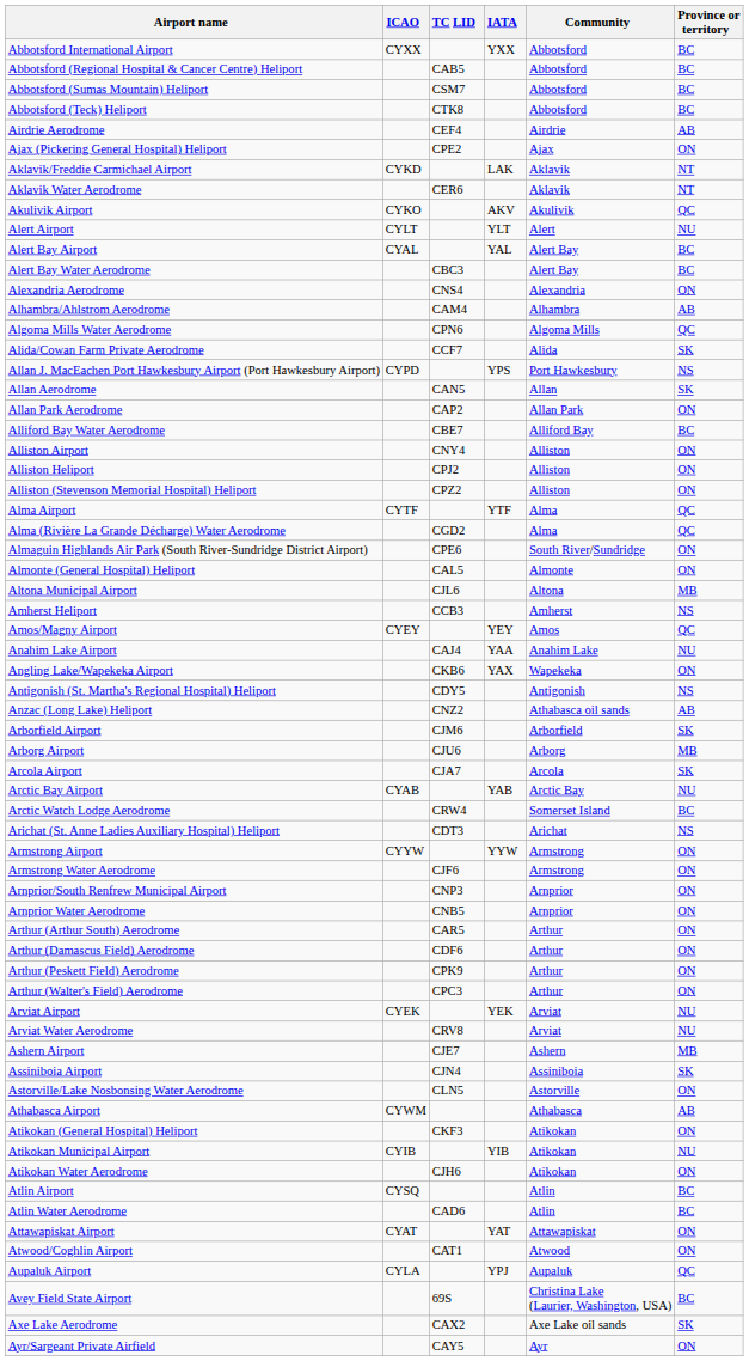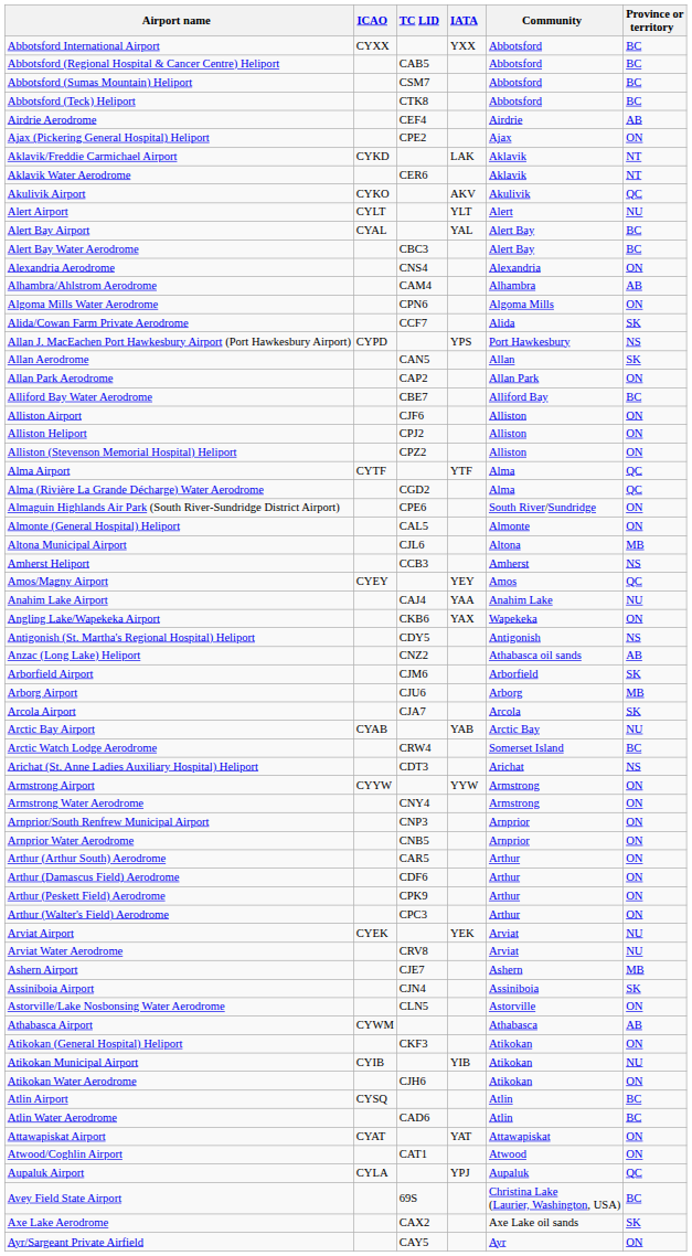 <table class="wikitable sortable" style="width:auto;">
 <tr>
 <th width="*">Airport name  </th>
 <th width="*"><a href='#'>ICAO</a>  </th>
 <th width="*"><a href='#'>TC</a> <a href='#'>LID</a>  </th>
 <th width="*"><a href='#'>IATA</a>  </th>
 <th width="*">Community  </th>
 <th width="*">Province or<br>territory  </th>
 </tr>
 <tr>
 <td><a href='#'>Abbotsford International Airport</a></td>
 <td>CYXX</td>
 <td></td>
 <td>YXX</td>
 <td><a href='#'>Abbotsford</a></td>
 <td><a href='#'>BC</a></td>
 </tr>
 <tr>
 <td><a href='#'>Abbotsford (Regional Hospital & Cancer Centre) Heliport</a></td>
 <td></td>
 <td>CAB5</td>
 <td></td>
 <td><a href='#'>Abbotsford</a></td>
 <td><a href='#'>BC</a></td>
 </tr>
 <tr>
 <td><a href='#'>Abbotsford (Sumas Mountain) Heliport</a></td>
 <td></td>
 <td>CSM7</td>
 <td></td>
 <td><a href='#'>Abbotsford</a></td>
 <td><a href='#'>BC</a></td>
 </tr>
 <tr>
 <td><a href='#'>Abbotsford (Teck) Heliport</a></td>
 <td></td>
 <td>CTK8</td>
 <td></td>
 <td><a href='#'>Abbotsford</a></td>
 <td><a href='#'>BC</a></td>
 </tr>
 <tr>
 <td><a href='#'>Airdrie Aerodrome</a></td>
 <td></td>
 <td>CEF4</td>
 <td></td>
 <td><a href='#'>Airdrie</a></td>
 <td><a href='#'>AB</a></td>
 </tr>
 <tr>
 <td><a href='#'>Ajax (Pickering General Hospital) Heliport</a></td>
 <td></td>
 <td>CPE2</td>
 <td></td>
 <td><a href='#'>Ajax</a></td>
 <td><a href='#'>ON</a></td>
 </tr>
 <tr>
 <td><a href='#'>Aklavik/Freddie Carmichael Airport</a></td>
 <td>CYKD</td>
 <td></td>
 <td>LAK</td>
 <td><a href='#'>Aklavik</a></td>
 <td><a href='#'>NT</a></td>
 </tr>
 <tr>
 <td><a href='#'>Aklavik Water Aerodrome</a></td>
 <td></td>
 <td>CER6</td>
 <td></td>
 <td><a href='#'>Aklavik</a></td>
 <td><a href='#'>NT</a></td>
 </tr>
 <tr>
 <td><a href='#'>Akulivik Airport</a></td>
 <td>CYKO</td>
 <td></td>
 <td>AKV</td>
 <td><a href='#'>Akulivik</a></td>
 <td><a href='#'>QC</a></td>
 </tr>
 <tr>
 <td><a href='#'>Alert Airport</a></td>
 <td>CYLT</td>
 <td></td>
 <td>YLT</td>
 <td><a href='#'>Alert</a></td>
 <td><a href='#'>NU</a></td>
 </tr>
 <tr>
 <td><a href='#'>Alert Bay Airport</a></td>
 <td>CYAL</td>
 <td></td>
 <td>YAL</td>
 <td><a href='#'>Alert Bay</a></td>
 <td><a href='#'>BC</a></td>
 </tr>
 <tr>
 <td><a href='#'>Alert Bay Water Aerodrome</a></td>
 <td></td>
 <td>CBC3</td>
 <td></td>
 <td><a href='#'>Alert Bay</a></td>
 <td><a href='#'>BC</a></td>
 </tr>
 <tr>
 <td><a href='#'>Alexandria Aerodrome</a></td>
 <td></td>
 <td>CNS4</td>
 <td></td>
 <td><a href='#'>Alexandria</a></td>
 <td><a href='#'>ON</a></td>
 </tr>
 <tr>
 <td><a href='#'>Alhambra/Ahlstrom Aerodrome</a></td>
 <td></td>
 <td>CAM4</td>
 <td></td>
 <td><a href='#'>Alhambra</a></td>
 <td><a href='#'>AB</a></td>
 </tr>
 <tr>
 <td><a href='#'>Algoma Mills Water Aerodrome</a></td>
 <td></td>
 <td>CPN6</td>
 <td></td>
 <td><a href='#'>Algoma Mills</a></td>
-<td><a href='#'>QC</a></td>
+<td><a href='#'>ON</a></td>
 </tr>
 <tr>
 <td><a href='#'>Alida/Cowan Farm Private Aerodrome</a></td>
 <td></td>
 <td>CCF7</td>
 <td></td>
 <td><a href='#'>Alida</a></td>
 <td><a href='#'>SK</a></td>
 </tr>
 <tr>
 <td><a href='#'>Allan J. MacEachen Port Hawkesbury Airport</a> (Port Hawkesbury Airport)</td>
 <td>CYPD</td>
 <td></td>
 <td>YPS</td>
 <td><a href='#'>Port Hawkesbury</a></td>
 <td><a href='#'>NS</a></td>
 </tr>
 <tr>
 <td><a href='#'>Allan Aerodrome</a></td>
 <td></td>
 <td>CAN5</td>
 <td></td>
 <td><a href='#'>Allan</a></td>
 <td><a href='#'>SK</a></td>
 </tr>
 <tr>
 <td><a href='#'>Allan Park Aerodrome</a></td>
 <td></td>
 <td>CAP2</td>
 <td></td>
 <td><a href='#'>Allan Park</a></td>
 <td><a href='#'>ON</a></td>
 </tr>
 <tr>
 <td><a href='#'>Alliford Bay Water Aerodrome</a></td>
 <td></td>
 <td>CBE7</td>
 <td></td>
 <td><a href='#'>Alliford Bay</a></td>
 <td><a href='#'>BC</a></td>
 </tr>
 <tr>
 <td><a href='#'>Alliston Airport</a></td>
 <td></td>
-<td>CNY4</td>
+<td>CJF6</td>
 <td></td>
 <td><a href='#'>Alliston</a></td>
 <td><a href='#'>ON</a></td>
 </tr>
 <tr>
 <td><a href='#'>Alliston Heliport</a></td>
 <td></td>
 <td>CPJ2</td>
 <td></td>
 <td><a href='#'>Alliston</a></td>
 <td><a href='#'>ON</a></td>
 </tr>
 <tr>
 <td><a href='#'>Alliston (Stevenson Memorial Hospital) Heliport</a></td>
 <td></td>
 <td>CPZ2</td>
 <td></td>
 <td><a href='#'>Alliston</a></td>
 <td><a href='#'>ON</a></td>
 </tr>
 <tr>
 <td><a href='#'>Alma Airport</a></td>
 <td>CYTF</td>
 <td></td>
 <td>YTF</td>
 <td><a href='#'>Alma</a></td>
 <td><a href='#'>QC</a></td>
 </tr>
 <tr>
 <td><a href='#'>Alma (Rivière La Grande Décharge) Water Aerodrome</a></td>
 <td></td>
 <td>CGD2</td>
 <td></td>
 <td><a href='#'>Alma</a></td>
 <td><a href='#'>QC</a></td>
 </tr>
 <tr>
 <td><a href='#'>Almaguin Highlands Air Park</a> (South River-Sundridge District Airport)</td>
 <td></td>
 <td>CPE6</td>
 <td></td>
 <td><a href='#'>South River</a>/<a href='#'>Sundridge</a></td>
 <td><a href='#'>ON</a></td>
 </tr>
 <tr>
 <td><a href='#'>Almonte (General Hospital) Heliport</a></td>
 <td></td>
 <td>CAL5</td>
 <td></td>
 <td><a href='#'>Almonte</a></td>
 <td><a href='#'>ON</a></td>
 </tr>
 <tr>
 <td><a href='#'>Altona Municipal Airport</a></td>
 <td></td>
 <td>CJL6</td>
 <td></td>
 <td><a href='#'>Altona</a></td>
 <td><a href='#'>MB</a></td>
 </tr>
 <tr>
 <td><a href='#'>Amherst Heliport</a></td>
 <td></td>
 <td>CCB3</td>
 <td></td>
 <td><a href='#'>Amherst</a></td>
 <td><a href='#'>NS</a></td>
 </tr>
 <tr>
 <td><a href='#'>Amos/Magny Airport</a></td>
 <td>CYEY</td>
 <td></td>
 <td>YEY</td>
 <td><a href='#'>Amos</a></td>
 <td><a href='#'>QC</a></td>
 </tr>
 <tr>
 <td><a href='#'>Anahim Lake Airport</a></td>
 <td></td>
 <td>CAJ4</td>
 <td>YAA</td>
 <td><a href='#'>Anahim Lake</a></td>
 <td><a href='#'>NU</a></td>
 </tr>
 <tr>
 <td><a href='#'>Angling Lake/Wapekeka Airport</a></td>
 <td></td>
 <td>CKB6</td>
 <td>YAX</td>
 <td><a href='#'>Wapekeka</a></td>
 <td><a href='#'>ON</a></td>
 </tr>
 <tr>
 <td><a href='#'>Antigonish (St. Martha's Regional Hospital) Heliport</a></td>
 <td></td>
 <td>CDY5</td>
 <td></td>
 <td><a href='#'>Antigonish</a></td>
 <td><a href='#'>NS</a></td>
 </tr>
 <tr>
 <td><a href='#'>Anzac (Long Lake) Heliport</a></td>
 <td></td>
 <td>CNZ2</td>
 <td></td>
 <td><a href='#'>Athabasca oil sands</a></td>
 <td><a href='#'>AB</a></td>
 </tr>
 <tr>
 <td><a href='#'>Arborfield Airport</a></td>
 <td></td>
 <td>CJM6</td>
 <td></td>
 <td><a href='#'>Arborfield</a></td>
 <td><a href='#'>SK</a></td>
 </tr>
 <tr>
 <td><a href='#'>Arborg Airport</a></td>
 <td></td>
 <td>CJU6</td>
 <td></td>
 <td><a href='#'>Arborg</a></td>
 <td><a href='#'>MB</a></td>
 </tr>
 <tr>
 <td><a href='#'>Arcola Airport</a></td>
 <td></td>
 <td>CJA7</td>
 <td></td>
 <td><a href='#'>Arcola</a></td>
 <td><a href='#'>SK</a></td>
 </tr>
 <tr>
 <td><a href='#'>Arctic Bay Airport</a></td>
 <td>CYAB</td>
 <td></td>
 <td>YAB</td>
 <td><a href='#'>Arctic Bay</a></td>
 <td><a href='#'>NU</a></td>
 </tr>
 <tr>
 <td><a href='#'>Arctic Watch Lodge Aerodrome</a></td>
 <td></td>
 <td>CRW4</td>
 <td></td>
 <td><a href='#'>Somerset Island</a></td>
 <td><a href='#'>BC</a></td>
 </tr>
 <tr>
 <td><a href='#'>Arichat (St. Anne Ladies Auxiliary Hospital) Heliport</a></td>
 <td></td>
 <td>CDT3</td>
 <td></td>
 <td><a href='#'>Arichat</a></td>
 <td><a href='#'>NS</a></td>
 </tr>
 <tr>
 <td><a href='#'>Armstrong Airport</a></td>
 <td>CYYW</td>
 <td></td>
 <td>YYW</td>
 <td><a href='#'>Armstrong</a></td>
 <td><a href='#'>ON</a></td>
 </tr>
 <tr>
 <td><a href='#'>Armstrong Water Aerodrome</a></td>
 <td></td>
-<td>CJF6</td>
+<td>CNY4</td>
 <td></td>
 <td><a href='#'>Armstrong</a></td>
 <td><a href='#'>ON</a></td>
 </tr>
 <tr>
 <td><a href='#'>Arnprior/South Renfrew Municipal Airport</a></td>
 <td></td>
 <td>CNP3</td>
 <td></td>
 <td><a href='#'>Arnprior</a></td>
 <td><a href='#'>ON</a></td>
 </tr>
 <tr>
 <td><a href='#'>Arnprior Water Aerodrome</a></td>
 <td></td>
 <td>CNB5</td>
 <td></td>
 <td><a href='#'>Arnprior</a></td>
 <td><a href='#'>ON</a></td>
 </tr>
 <tr>
 <td><a href='#'>Arthur (Arthur South) Aerodrome</a></td>
 <td></td>
 <td>CAR5</td>
 <td></td>
 <td><a href='#'>Arthur</a></td>
 <td><a href='#'>ON</a></td>
 </tr>
 <tr>
 <td><a href='#'>Arthur (Damascus Field) Aerodrome</a></td>
 <td></td>
 <td>CDF6</td>
 <td></td>
 <td><a href='#'>Arthur</a></td>
 <td><a href='#'>ON</a></td>
 </tr>
 <tr>
 <td><a href='#'>Arthur (Peskett Field) Aerodrome</a></td>
 <td></td>
 <td>CPK9</td>
 <td></td>
 <td><a href='#'>Arthur</a></td>
 <td><a href='#'>ON</a></td>
 </tr>
 <tr>
 <td><a href='#'>Arthur (Walter's Field) Aerodrome</a></td>
 <td></td>
 <td>CPC3</td>
 <td></td>
 <td><a href='#'>Arthur</a></td>
 <td><a href='#'>ON</a></td>
 </tr>
 <tr>
 <td><a href='#'>Arviat Airport</a></td>
 <td>CYEK</td>
 <td></td>
 <td>YEK</td>
 <td><a href='#'>Arviat</a></td>
 <td><a href='#'>NU</a></td>
 </tr>
 <tr>
 <td><a href='#'>Arviat Water Aerodrome</a></td>
 <td></td>
 <td>CRV8</td>
 <td></td>
 <td><a href='#'>Arviat</a></td>
 <td><a href='#'>NU</a></td>
 </tr>
 <tr>
 <td><a href='#'>Ashern Airport</a></td>
 <td></td>
 <td>CJE7</td>
 <td></td>
 <td><a href='#'>Ashern</a></td>
 <td><a href='#'>MB</a></td>
 </tr>
 <tr>
 <td><a href='#'>Assiniboia Airport</a></td>
 <td></td>
 <td>CJN4</td>
 <td></td>
 <td><a href='#'>Assiniboia</a></td>
 <td><a href='#'>SK</a></td>
 </tr>
 <tr>
 <td><a href='#'>Astorville/Lake Nosbonsing Water Aerodrome</a></td>
 <td></td>
 <td>CLN5</td>
 <td></td>
 <td><a href='#'>Astorville</a></td>
 <td><a href='#'>ON</a></td>
 </tr>
 <tr>
 <td><a href='#'>Athabasca Airport</a></td>
 <td>CYWM</td>
 <td></td>
 <td></td>
 <td><a href='#'>Athabasca</a></td>
 <td><a href='#'>AB</a></td>
 </tr>
 <tr>
 <td><a href='#'>Atikokan (General Hospital) Heliport</a></td>
 <td></td>
 <td>CKF3</td>
 <td></td>
 <td><a href='#'>Atikokan</a></td>
 <td><a href='#'>ON</a></td>
 </tr>
 <tr>
 <td><a href='#'>Atikokan Municipal Airport</a></td>
 <td>CYIB</td>
 <td></td>
 <td>YIB</td>
 <td><a href='#'>Atikokan</a></td>
 <td><a href='#'>NU</a></td>
 </tr>
 <tr>
 <td><a href='#'>Atikokan Water Aerodrome</a></td>
 <td></td>
 <td>CJH6</td>
 <td></td>
 <td><a href='#'>Atikokan</a></td>
 <td><a href='#'>ON</a></td>
 </tr>
 <tr>
 <td><a href='#'>Atlin Airport</a></td>
 <td>CYSQ</td>
 <td></td>
 <td></td>
 <td><a href='#'>Atlin</a></td>
 <td><a href='#'>BC</a></td>
 </tr>
 <tr>
 <td><a href='#'>Atlin Water Aerodrome</a></td>
 <td></td>
 <td>CAD6</td>
 <td></td>
 <td><a href='#'>Atlin</a></td>
 <td><a href='#'>BC</a></td>
 </tr>
 <tr>
 <td><a href='#'>Attawapiskat Airport</a></td>
 <td>CYAT</td>
 <td></td>
 <td>YAT</td>
 <td><a href='#'>Attawapiskat</a></td>
 <td><a href='#'>ON</a></td>
 </tr>
 <tr>
 <td><a href='#'>Atwood/Coghlin Airport</a></td>
 <td></td>
 <td>CAT1</td>
 <td></td>
 <td><a href='#'>Atwood</a></td>
 <td><a href='#'>ON</a></td>
 </tr>
 <tr>
 <td><a href='#'>Aupaluk Airport</a></td>
 <td>CYLA</td>
 <td></td>
 <td>YPJ</td>
 <td><a href='#'>Aupaluk</a></td>
 <td><a href='#'>QC</a></td>
 </tr>
 <tr>
 <td><a href='#'>Avey Field State Airport</a></td>
 <td></td>
 <td>69S</td>
 <td></td>
 <td><a href='#'>Christina Lake</a><br>(<a href='#'>Laurier, Washington</a>, USA)</td>
 <td><a href='#'>BC</a></td>
 </tr>
 <tr>
 <td><a href='#'>Axe Lake Aerodrome</a></td>
 <td></td>
 <td>CAX2</td>
 <td></td>
 <td>Axe Lake oil sands</td>
 <td><a href='#'>SK</a></td>
 </tr>
 <tr>
 <td><a href='#'>Ayr/Sargeant Private Airfield</a></td>
 <td></td>
 <td>CAY5</td>
 <td></td>
 <td><a href='#'>Ayr</a></td>
 <td><a href='#'>ON</a></td>
 </tr>
 </table>
